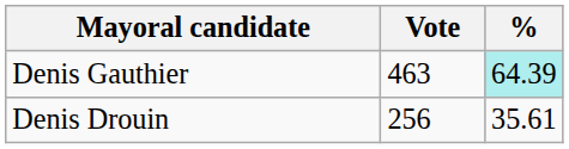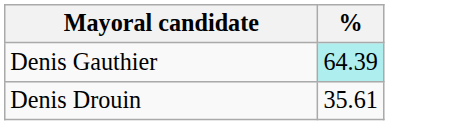 <table class="wikitable">
 <tr>
 <th bgcolor="#DDDDFF" width="200px">Mayoral candidate</th>
-<th bgcolor="#DDDDFF" width="50px">Vote</th>
 <th bgcolor="#DDDDFF" width="30px">%</th>
 </tr>
 <tr>
 <td>Denis Gauthier</td>
-<td>463</td>
 <td style="background: paleturquoise;">64.39</td>
 </tr>
 <tr>
 <td>Denis Drouin</td>
-<td>256</td>
 <td>35.61</td>
 </tr>
 </table>
